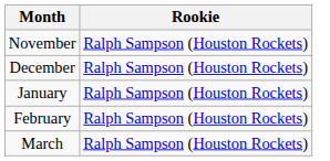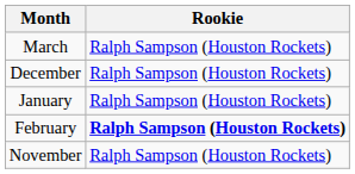 <table class="wikitable">
 <tr>
 <th>Month</th>
 <th>Rookie</th>
 </tr>
 <tr>
-<td align=center>November</td>
+<td align=center>March</td>
 <td><a href='#'>Ralph Sampson</a> (<a href='#'>Houston Rockets</a>)</td>
 </tr>
 <tr>
 <td align=center>December</td>
 <td><a href='#'>Ralph Sampson</a> (<a href='#'>Houston Rockets</a>)</td>
 </tr>
 <tr>
 <td align=center>January</td>
 <td><a href='#'>Ralph Sampson</a> (<a href='#'>Houston Rockets</a>)</td>
 </tr>
 <tr>
 <td align=center>February</td>
-<td><a href='#'>Ralph Sampson</a> (<a href='#'>Houston Rockets</a>)</td>
+<td><strong><a href='#'>Ralph Sampson</a> (<a href='#'>Houston Rockets</a>)</strong></td>
 </tr>
 <tr>
-<td align=center>March</td>
+<td align=center>November</td>
 <td><a href='#'>Ralph Sampson</a> (<a href='#'>Houston Rockets</a>)</td>
 </tr>
 </table>
